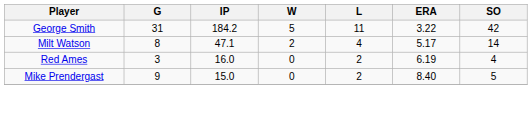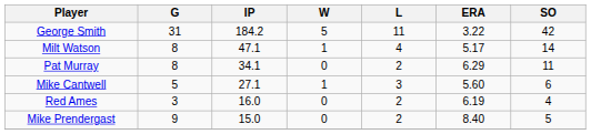 <table class="wikitable sortable">
 <tr>
 <th bgcolor="#DDDDFF" width="16%">Player</th>
 <th bgcolor="#DDDDFF" width="9%">G</th>
 <th bgcolor="#DDDDFF" width="9%">IP</th>
 <th bgcolor="#DDDDFF" width="9%">W</th>
 <th bgcolor="#DDDDFF" width="9%">L</th>
 <th bgcolor="#DDDDFF" width="9%">ERA</th>
 <th bgcolor="#DDDDFF" width="9%">SO</th>
 </tr>
 <tr align="center">
 <td><a href='#'>George Smith</a></td>
 <td>31</td>
 <td>184.2</td>
 <td>5</td>
 <td>11</td>
 <td>3.22</td>
 <td>42</td>
 </tr>
 <tr align=center>
 <td><a href='#'>Milt Watson</a></td>
 <td>8</td>
 <td>47.1</td>
-<td>2</td>
+<td>1</td>
 <td>4</td>
 <td>5.17</td>
 <td>14</td>
+</tr>
+<tr align=center>
+<td><a href='#'>Pat Murray</a></td>
+<td>8</td>
+<td>34.1</td>
+<td>0</td>
+<td>2</td>
+<td>6.29</td>
+<td>11</td>
+</tr>
+<tr align=center>
+<td><a href='#'>Mike Cantwell</a></td>
+<td>5</td>
+<td>27.1</td>
+<td>1</td>
+<td>3</td>
+<td>5.60</td>
+<td>6</td>
 </tr>
 <tr align=center>
 <td><a href='#'>Red Ames</a></td>
 <td>3</td>
 <td>16.0</td>
 <td>0</td>
 <td>2</td>
 <td>6.19</td>
 <td>4</td>
 </tr>
 <tr align=center>
 <td><a href='#'>Mike Prendergast</a></td>
 <td>9</td>
 <td>15.0</td>
 <td>0</td>
 <td>2</td>
 <td>8.40</td>
 <td>5</td>
 </tr>
 <tr align=center>
 </tr>
 </table>
